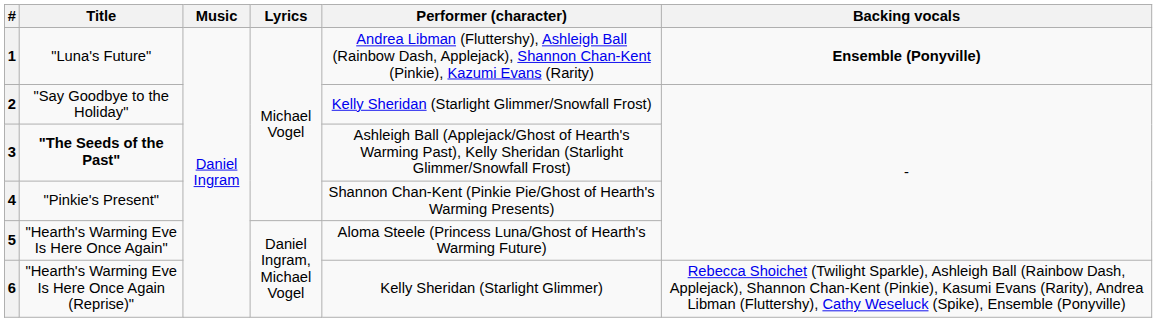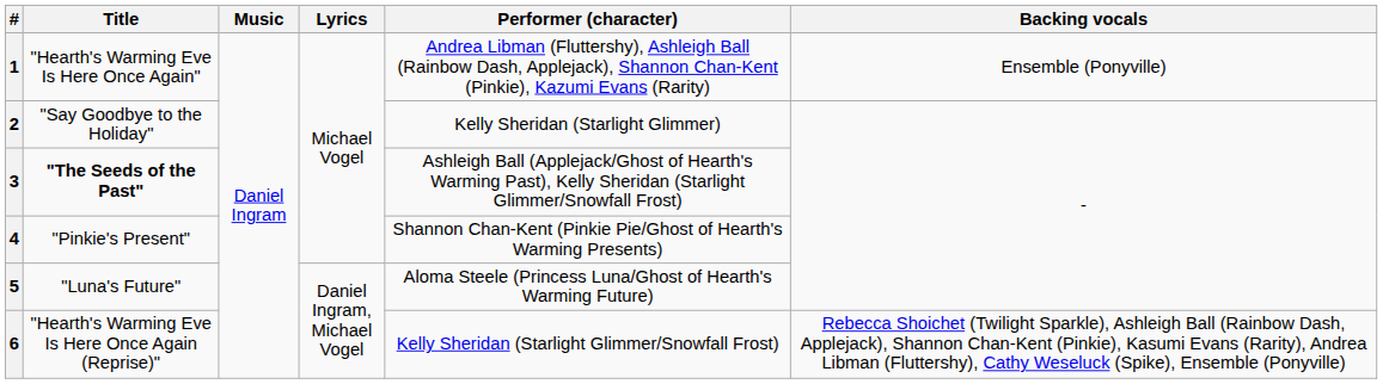 <table class="wikitable sortable" style="text-align: center">
 <tr>
 <th>#</th>
 <th><strong>Title</strong></th>
 <th>Music</th>
 <th>Lyrics</th>
 <th><strong>Performer (character)</strong></th>
 <th><strong>Backing vocals</strong></th>
 </tr>
 <tr>
 <th>1</th>
-<td>"Luna's Future"</td>
+<td>"Hearth's Warming Eve Is Here Once Again"</td>
 <td rowspan=6><a href='#'>Daniel Ingram</a></td>
 <td rowspan=4>Michael Vogel</td>
 <td><a href='#'>Andrea Libman</a> (Fluttershy), <a href='#'>Ashleigh Ball</a> (Rainbow Dash, Applejack), <a href='#'>Shannon Chan-Kent</a> (Pinkie), <a href='#'>Kazumi Evans</a> (Rarity)</td>
-<td><strong>Ensemble (Ponyville)</strong></td>
+<td>Ensemble (Ponyville)</td>
 </tr>
 <tr>
 <th>2</th>
 <td>"Say Goodbye to the Holiday"</td>
-<td><a href='#'>Kelly Sheridan</a> (Starlight Glimmer/Snowfall Frost)</td>
+<td>Kelly Sheridan (Starlight Glimmer)</td>
 <td rowspan=4>-</td>
 </tr>
 <tr>
 <th>3</th>
 <td><strong>"The Seeds of the Past"</strong></td>
 <td>Ashleigh Ball (Applejack/Ghost of Hearth's Warming Past), Kelly Sheridan (Starlight Glimmer/Snowfall Frost)</td>
 </tr>
 <tr>
 <th>4</th>
 <td>"Pinkie's Present"</td>
 <td>Shannon Chan-Kent (Pinkie Pie/Ghost of Hearth's Warming Presents)</td>
 </tr>
 <tr>
 <th>5</th>
-<td>"Hearth's Warming Eve Is Here Once Again"</td>
+<td>"Luna's Future"</td>
 <td rowspan=2>Daniel Ingram,<br>Michael Vogel</td>
 <td>Aloma Steele (Princess Luna/Ghost of Hearth's Warming Future)</td>
 </tr>
 <tr>
 <th>6</th>
 <td>"Hearth's Warming Eve Is Here Once Again (Reprise)"</td>
-<td>Kelly Sheridan (Starlight Glimmer)</td>
+<td><a href='#'>Kelly Sheridan</a> (Starlight Glimmer/Snowfall Frost)</td>
 <td><a href='#'>Rebecca Shoichet</a> (Twilight Sparkle), Ashleigh Ball (Rainbow Dash, Applejack), Shannon Chan-Kent (Pinkie), Kasumi Evans (Rarity), Andrea Libman (Fluttershy), <a href='#'>Cathy Weseluck</a> (Spike), Ensemble (Ponyville)</td>
 </tr>
 </table>
